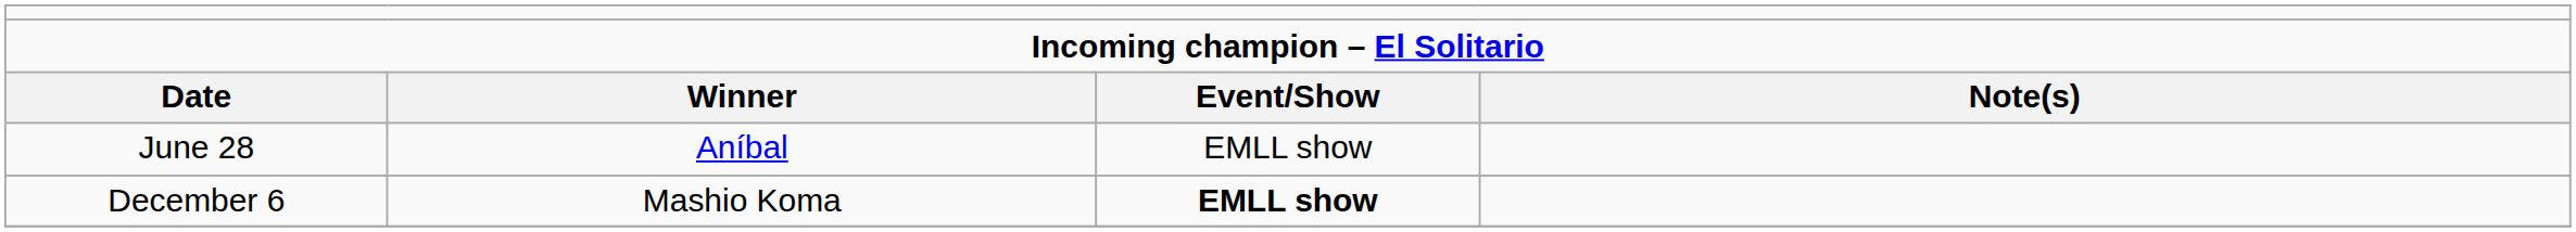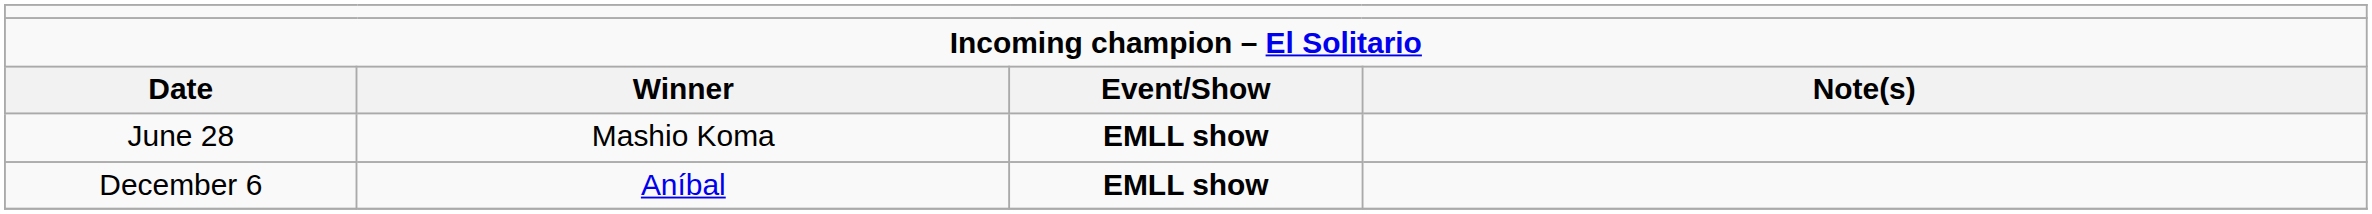 <table class="wikitable" style="text-align:center; width:100%;">
 <tr>
 <td colspan=5></td>
 </tr>
 <tr>
 <td colspan=5><strong>Incoming champion – <a href='#'>El Solitario</a></strong></td>
 </tr>
 <tr>
 <th width=14%>Date</th>
 <th width=26%>Winner</th>
 <th width=14%>Event/Show</th>
 <th width=40%>Note(s)</th>
 </tr>
 <tr>
 <td>June 28</td>
-<td><a href='#'>Aníbal</a></td>
-<td>EMLL show</td>
+<td>Mashio Koma</td>
+<td><strong>EMLL show</strong></td>
 <td></td>
 </tr>
 <tr>
 <td>December 6</td>
-<td>Mashio Koma</td>
+<td><a href='#'>Aníbal</a></td>
 <td><strong>EMLL show</strong></td>
 <td></td>
 </tr>
 <tr>
 </tr>
 </table>
